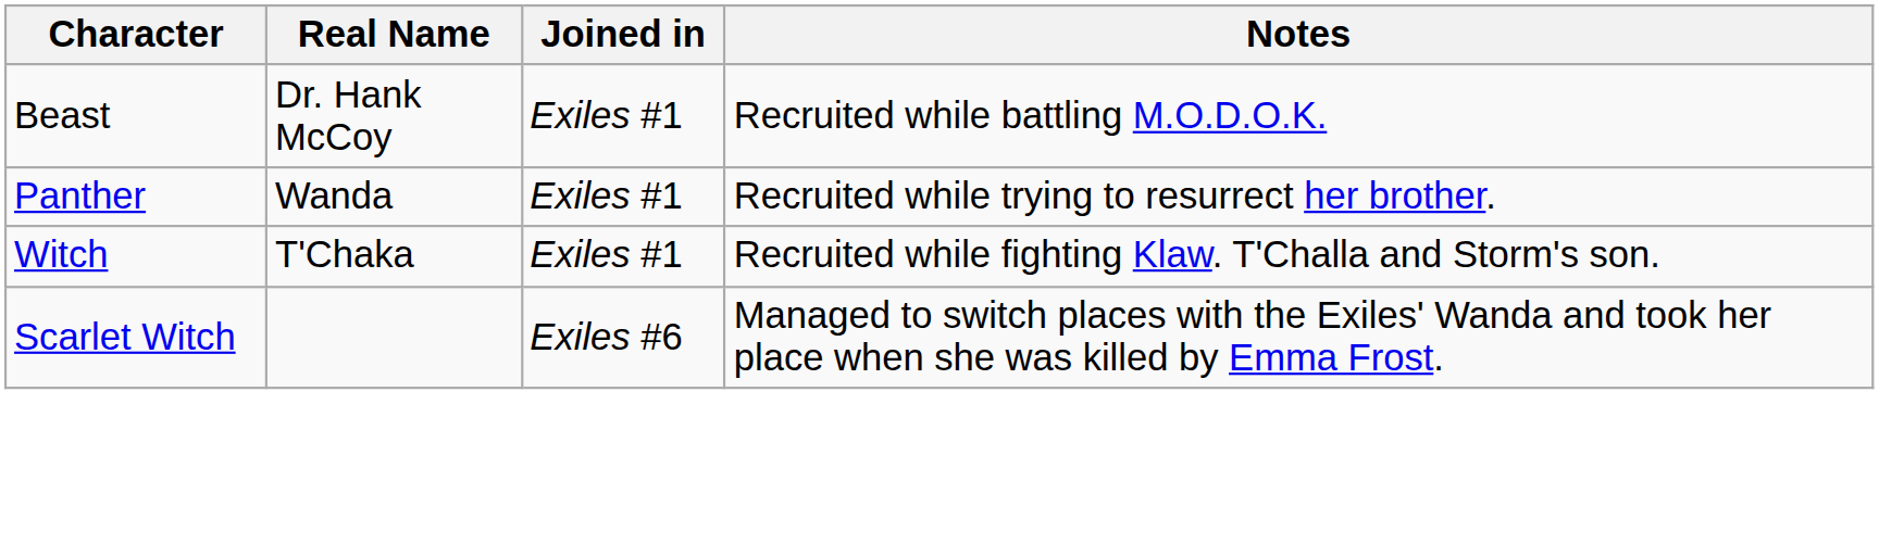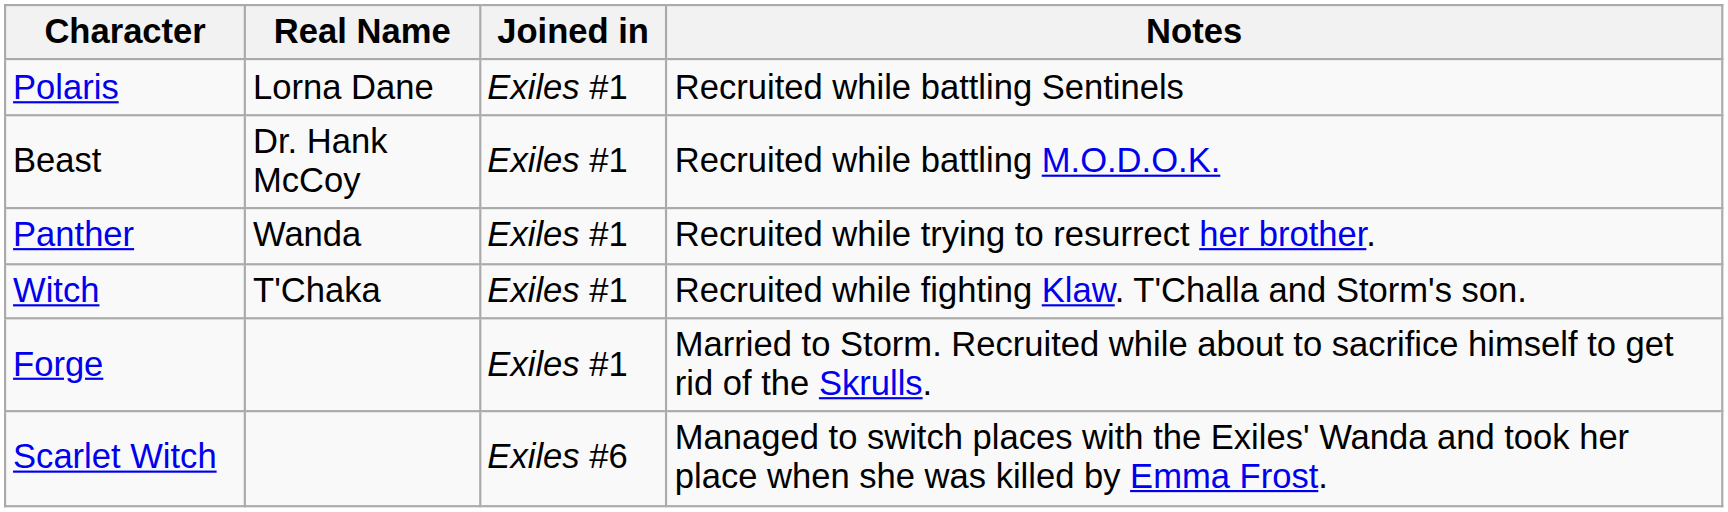 <table class="wikitable" width=90%>
 <tr>
 <th width=10%>Character</th>
 <th width=10%>Real Name</th>
 <th width=8%>Joined in</th>
 <th width=45%>Notes</th>
+</tr>
+<tr>
+<td><a href='#'>Polaris</a></td>
+<td>Lorna Dane</td>
+<td><em>Exiles</em> #1</td>
+<td>Recruited while battling Sentinels</td>
 </tr>
 <tr>
 <td>Beast</td>
 <td>Dr. Hank McCoy</td>
 <td><em>Exiles</em> #1</td>
 <td>Recruited while battling <a href='#'>M.O.D.O.K.</a></td>
 </tr>
 <tr>
 <td><a href='#'>Panther</a></td>
 <td>Wanda</td>
 <td><em>Exiles</em> #1</td>
 <td>Recruited while trying to resurrect <a href='#'>her brother</a>.</td>
 </tr>
 <tr>
 <td><a href='#'>Witch</a></td>
 <td>T'Chaka</td>
 <td><em>Exiles</em> #1</td>
 <td>Recruited while fighting <a href='#'>Klaw</a>. T'Challa and Storm's son.</td>
 </tr>
 <tr>
+<td><a href='#'>Forge</a></td>
+<td></td>
+<td><em>Exiles</em> #1</td>
+<td>Married to Storm.  Recruited while about to sacrifice himself to get rid of the <a href='#'>Skrulls</a>.</td>
+</tr>
+<tr>
 <td><a href='#'>Scarlet Witch</a></td>
 <td></td>
 <td><em>Exiles</em> #6</td>
 <td>Managed to switch places with the Exiles' Wanda and took her place when she was killed by <a href='#'>Emma Frost</a>.</td>
 </tr>
 </table>
